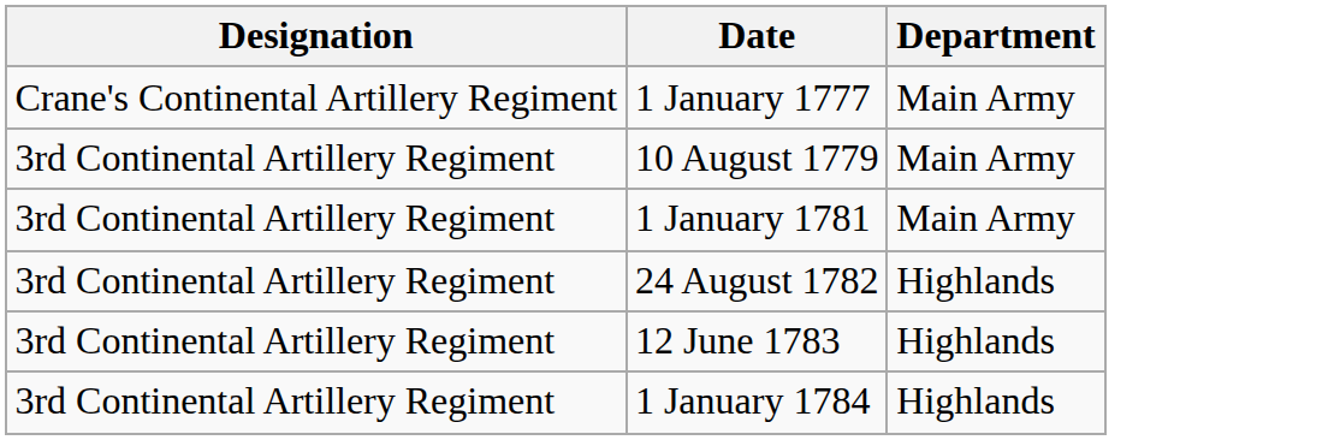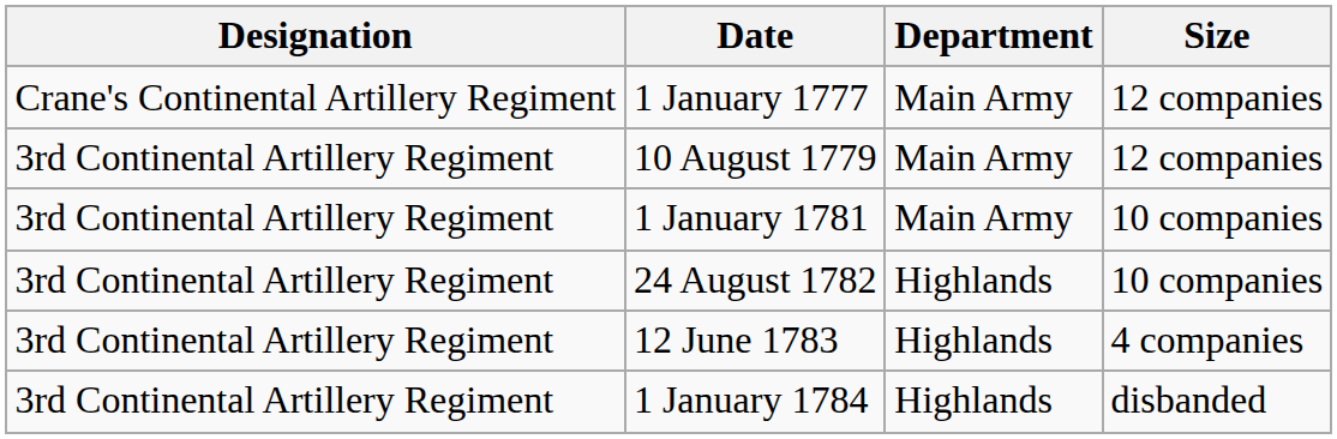 <table class="wikitable">
 <tr>
 <th>Designation</th>
 <th>Date</th>
 <th>Department</th>
+<th>Size</th>
 </tr>
 <tr>
 <td>Crane's Continental Artillery Regiment</td>
 <td>1 January 1777</td>
 <td>Main Army</td>
+<td>12 companies</td>
 </tr>
 <tr>
 <td>3rd Continental Artillery Regiment</td>
 <td>10 August 1779</td>
 <td>Main Army</td>
+<td>12 companies</td>
 </tr>
 <tr>
 <td>3rd Continental Artillery Regiment</td>
 <td>1 January 1781</td>
 <td>Main Army</td>
+<td>10 companies</td>
 </tr>
 <tr>
 <td>3rd Continental Artillery Regiment</td>
 <td>24 August 1782</td>
 <td>Highlands</td>
+<td>10 companies</td>
 </tr>
 <tr>
 <td>3rd Continental Artillery Regiment</td>
 <td>12 June 1783</td>
 <td>Highlands</td>
+<td>4 companies</td>
 </tr>
 <tr>
 <td>3rd Continental Artillery Regiment</td>
 <td>1 January 1784</td>
 <td>Highlands</td>
+<td>disbanded</td>
 </tr>
 </table>
